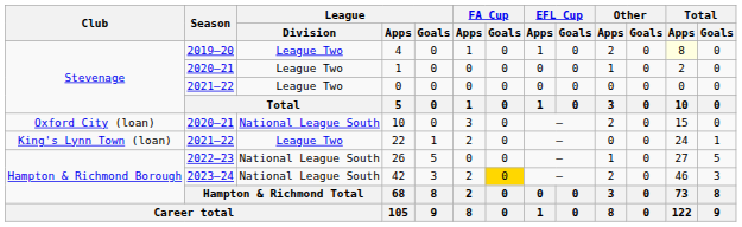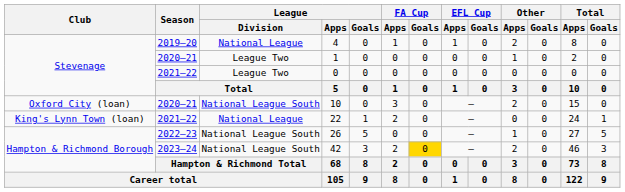 <table class="wikitable" style="text-align:center">
 <tr>
 <th rowspan="2">Club</th>
 <th rowspan="2">Season</th>
 <th colspan="3">League</th>
 <th colspan="2"><a href='#'>FA Cup</a></th>
 <th colspan="2"><a href='#'>EFL Cup</a></th>
 <th colspan="2">Other</th>
 <th colspan="2">Total</th>
 </tr>
 <tr>
 <th>Division</th>
 <th>Apps</th>
 <th>Goals</th>
 <th>Apps</th>
 <th>Goals</th>
 <th>Apps</th>
 <th>Goals</th>
 <th>Apps</th>
 <th>Goals</th>
 <th>Apps</th>
 <th>Goals</th>
 </tr>
 <tr>
 <td rowspan="4"><a href='#'>Stevenage</a></td>
 <td><a href='#'>2019–20</a></td>
-<td><a href='#'>League Two</a></td>
+<td><a href='#'>National League</a></td>
 <td>4</td>
 <td>0</td>
 <td>1</td>
 <td>0</td>
 <td>1</td>
 <td>0</td>
 <td>2</td>
 <td>0</td>
-<td style="background: lightyellow;">8</td>
+<td>8</td>
 <td>0</td>
 </tr>
 <tr>
 <td><a href='#'>2020–21</a></td>
 <td>League Two</td>
 <td>1</td>
 <td>0</td>
 <td>0</td>
 <td>0</td>
 <td>0</td>
 <td>0</td>
 <td>1</td>
 <td>0</td>
 <td>2</td>
 <td>0</td>
 </tr>
 <tr>
 <td><a href='#'>2021–22</a></td>
 <td>League Two</td>
 <td>0</td>
 <td>0</td>
 <td>0</td>
 <td>0</td>
 <td>0</td>
 <td>0</td>
 <td>0</td>
 <td>0</td>
 <td>0</td>
 <td>0</td>
 </tr>
 <tr>
 <th colspan="2">Total</th>
 <th>5</th>
 <th>0</th>
 <th>1</th>
 <th>0</th>
 <th>1</th>
 <th>0</th>
 <th>3</th>
 <th>0</th>
 <th>10</th>
 <th>0</th>
 </tr>
 <tr>
 <td rowspan="1"><a href='#'>Oxford City</a> (loan)</td>
 <td><a href='#'>2020–21</a></td>
 <td><a href='#'>National League South</a></td>
 <td>10</td>
 <td>0</td>
 <td>3</td>
 <td>0</td>
 <td colspan="2">—</td>
 <td>2</td>
 <td>0</td>
 <td>15</td>
 <td>0</td>
 </tr>
 <tr>
 <td rowspan="1"><a href='#'>King's Lynn Town</a> (loan)</td>
 <td><a href='#'>2021–22</a></td>
-<td><a href='#'>League Two</a></td>
+<td><a href='#'>National League</a></td>
 <td>22</td>
 <td>1</td>
 <td>2</td>
 <td>0</td>
 <td colspan="2">—</td>
 <td>0</td>
 <td>0</td>
 <td>24</td>
 <td>1</td>
 </tr>
 <tr>
 <td rowspan="3"><a href='#'>Hampton & Richmond Borough</a></td>
 <td><a href='#'>2022–23</a></td>
 <td>National League South</td>
 <td>26</td>
 <td>5</td>
 <td>0</td>
 <td>0</td>
 <td colspan="2">—</td>
 <td>1</td>
 <td>0</td>
 <td>27</td>
 <td>5</td>
 </tr>
 <tr>
 <td><a href='#'>2023–24</a></td>
 <td>National League South</td>
 <td>42</td>
 <td>3</td>
 <td>2</td>
 <td style="background: gold;">0</td>
 <td colspan="2">—</td>
 <td>2</td>
 <td>0</td>
 <td>46</td>
 <td>3</td>
 </tr>
 <tr>
 <th colspan="2">Hampton & Richmond Total</th>
 <th>68</th>
 <th>8</th>
 <th>2</th>
 <th>0</th>
 <th>0</th>
 <th>0</th>
 <th>3</th>
 <th>0</th>
 <th>73</th>
 <th>8</th>
 </tr>
 <tr>
 <th colspan="3">Career total</th>
 <th>105</th>
 <th>9</th>
 <th>8</th>
 <th>0</th>
 <th>1</th>
 <th>0</th>
 <th>8</th>
 <th>0</th>
 <th>122</th>
 <th>9</th>
 </tr>
 </table>
